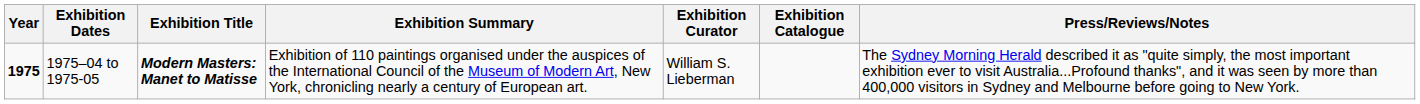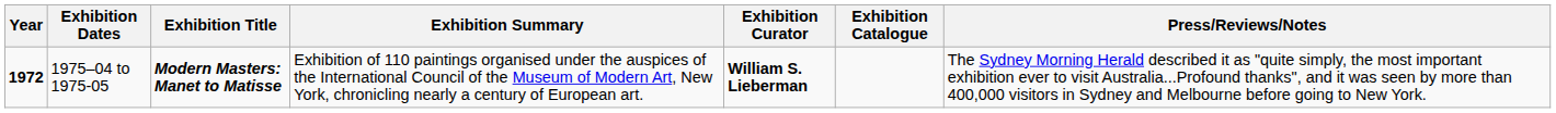 <table class="wikitable">
 <tr>
 <th>Year</th>
 <th>Exhibition Dates</th>
 <th>Exhibition Title</th>
 <th>Exhibition Summary</th>
 <th>Exhibition Curator</th>
 <th>Exhibition Catalogue</th>
 <th>Press/Reviews/Notes</th>
 </tr>
 <tr>
-<td><strong>1975</strong></td>
+<td><strong>1972</strong></td>
 <td>1975–04 to 1975-05</td>
 <td><strong><em>Modern Masters: Manet to Matisse</em></strong></td>
 <td>Exhibition of 110 paintings organised under the auspices of the International Council of the <a href='#'>Museum of Modern Art</a>, New York, chronicling nearly a century of European art.</td>
-<td>William S. Lieberman</td>
+<td><strong>William S. Lieberman</strong></td>
 <td></td>
 <td>The <a href='#'>Sydney Morning Herald</a> described it as "quite simply, the most important exhibition ever to visit Australia...Profound thanks", and it was seen by more than 400,000 visitors in Sydney and Melbourne before going to New York.</td>
 </tr>
 </table>
